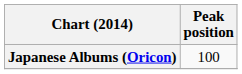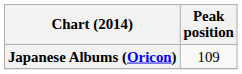 <table class="wikitable plainrowheaders sortable" style="text-align:center">
 <tr>
 <th scope="col">Chart (2014)</th>
 <th scope="col">Peak<br>position</th>
 </tr>
 <tr>
 <th scope="row">Japanese Albums (<a href='#'>Oricon</a>)</th>
-<td>100</td>
+<td>109</td>
 </tr>
 <tr>
 </tr>
 <tr>
 </tr>
 <tr>
 </tr>
 </table>
